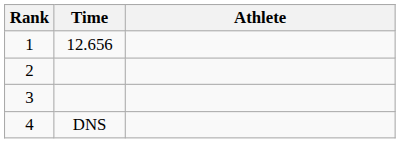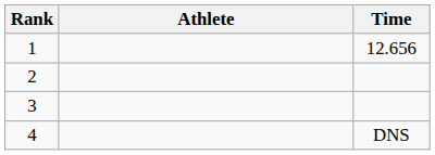 <table class=wikitable style="text-align:center">
 <tr>
 <th width=40>Rank</th>
+<th width=250>Athlete</th>
 <th width=60>Time</th>
-<th width=250>Athlete</th>
 </tr>
 <tr>
 <td>1</td>
+<td align=left></td>
 <td>12.656</td>
-<td align=left></td>
 </tr>
 <tr>
 <td>2</td>
+<td align=left></td>
 <td></td>
-<td align=left></td>
 </tr>
 <tr>
 <td>3</td>
+<td align=left></td>
 <td></td>
-<td align=left></td>
 </tr>
 <tr>
 <td>4</td>
+<td align=left></td>
 <td>DNS</td>
-<td align=left></td>
 </tr>
 </table>
